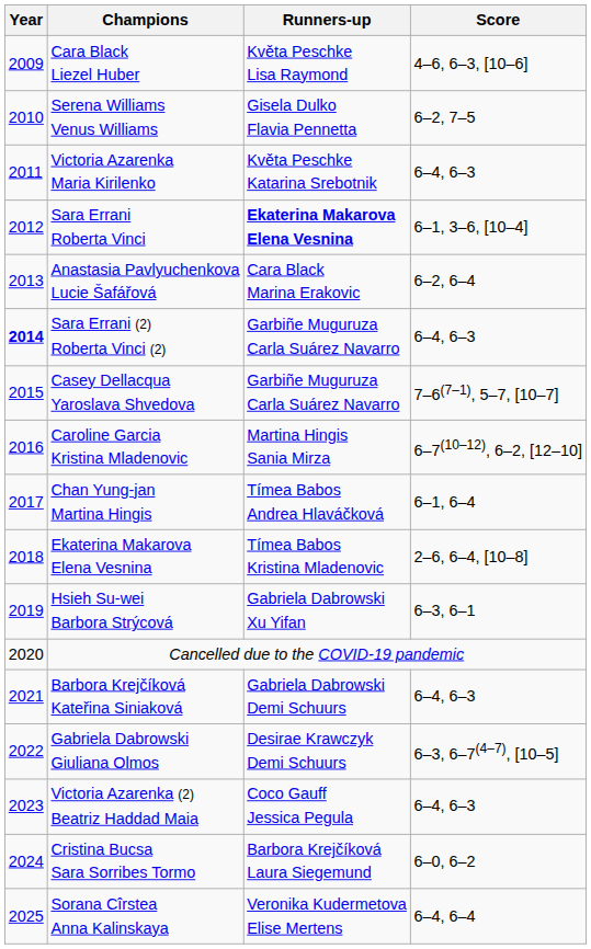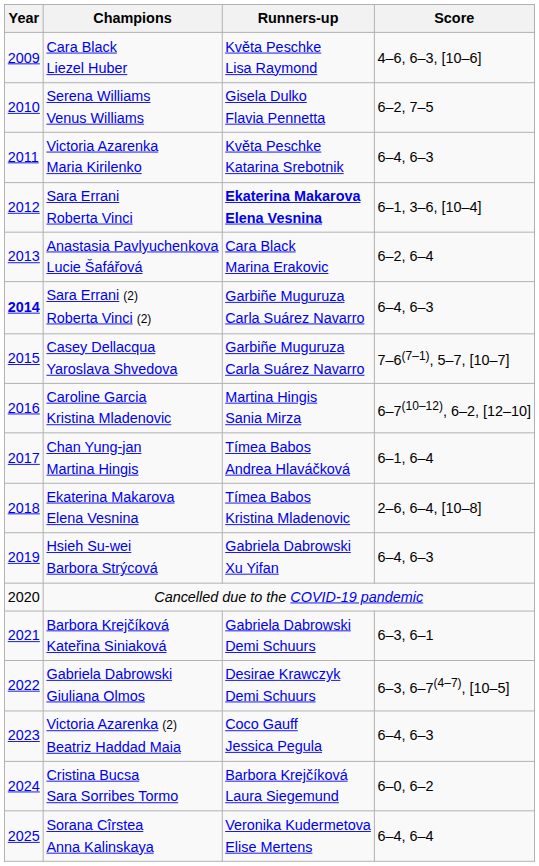 <table class="wikitable sortable" style="font-size:1.00em; line-height:1.5em;">
 <tr>
 <th>Year</th>
 <th>Champions</th>
 <th>Runners-up</th>
 <th>Score</th>
 </tr>
 <tr>
 <td><a href='#'>2009</a></td>
 <td> <a href='#'>Cara Black</a> <br> <a href='#'>Liezel Huber</a></td>
 <td> <a href='#'>Květa Peschke</a><br> <a href='#'>Lisa Raymond</a></td>
 <td>4–6, 6–3, [10–6]</td>
 </tr>
 <tr>
 <td><a href='#'>2010</a></td>
 <td> <a href='#'>Serena Williams</a> <br> <a href='#'>Venus Williams</a></td>
 <td> <a href='#'>Gisela Dulko</a><br> <a href='#'>Flavia Pennetta</a></td>
 <td>6–2, 7–5</td>
 </tr>
 <tr>
 <td><a href='#'>2011</a></td>
 <td> <a href='#'>Victoria Azarenka</a> <br> <a href='#'>Maria Kirilenko</a></td>
 <td> <a href='#'>Květa Peschke</a><br> <a href='#'>Katarina Srebotnik</a></td>
 <td>6–4, 6–3</td>
 </tr>
 <tr>
 <td><a href='#'>2012</a></td>
 <td> <a href='#'>Sara Errani</a> <br> <a href='#'>Roberta Vinci</a></td>
 <td><strong> <a href='#'>Ekaterina Makarova</a> <br> <a href='#'>Elena Vesnina</a></strong></td>
 <td>6–1, 3–6, [10–4]</td>
 </tr>
 <tr>
 <td><a href='#'>2013</a></td>
 <td> <a href='#'>Anastasia Pavlyuchenkova</a> <br> <a href='#'>Lucie Šafářová</a></td>
 <td> <a href='#'>Cara Black</a> <br> <a href='#'>Marina Erakovic</a></td>
 <td>6–2, 6–4</td>
 </tr>
 <tr>
 <td><strong><a href='#'>2014</a></strong></td>
 <td> <a href='#'>Sara Errani</a> <small>(2)</small><br> <a href='#'>Roberta Vinci</a> <small>(2)</small></td>
 <td> <a href='#'>Garbiñe Muguruza</a> <br> <a href='#'>Carla Suárez Navarro</a></td>
 <td>6–4, 6–3</td>
 </tr>
 <tr>
 <td><a href='#'>2015</a></td>
 <td> <a href='#'>Casey Dellacqua</a> <br> <a href='#'>Yaroslava Shvedova</a></td>
 <td> <a href='#'>Garbiñe Muguruza</a><br> <a href='#'>Carla Suárez Navarro</a></td>
 <td>7–6<sup>(7–1)</sup>, 5–7, [10–7]</td>
 </tr>
 <tr>
 <td><a href='#'>2016</a></td>
 <td> <a href='#'>Caroline Garcia</a> <br> <a href='#'>Kristina Mladenovic</a></td>
 <td> <a href='#'>Martina Hingis</a>  <br> <a href='#'>Sania Mirza</a></td>
 <td>6–7<sup>(10–12)</sup>, 6–2, [12–10]</td>
 </tr>
 <tr>
 <td><a href='#'>2017</a></td>
 <td> <a href='#'>Chan Yung-jan</a> <br> <a href='#'>Martina Hingis</a></td>
 <td> <a href='#'>Tímea Babos</a>  <br> <a href='#'>Andrea Hlaváčková</a></td>
 <td>6–1, 6–4</td>
 </tr>
 <tr>
 <td><a href='#'>2018</a></td>
 <td> <a href='#'>Ekaterina Makarova</a> <br> <a href='#'>Elena Vesnina</a></td>
 <td> <a href='#'>Tímea Babos</a> <br> <a href='#'>Kristina Mladenovic</a></td>
 <td>2–6, 6–4, [10–8]</td>
 </tr>
 <tr>
 <td><a href='#'>2019</a></td>
 <td> <a href='#'>Hsieh Su-wei</a> <br> <a href='#'>Barbora Strýcová</a></td>
 <td> <a href='#'>Gabriela Dabrowski</a> <br> <a href='#'>Xu Yifan</a></td>
-<td>6–3, 6–1</td>
+<td>6–4, 6–3</td>
 </tr>
 <tr>
 <td>2020</td>
 <td colspan="3" align="center"><em>Cancelled due to the <a href='#'>COVID-19 pandemic</a></em></td>
 </tr>
 <tr>
 <td><a href='#'>2021</a></td>
 <td> <a href='#'>Barbora Krejčíková</a> <br> <a href='#'>Kateřina Siniaková</a></td>
 <td> <a href='#'>Gabriela Dabrowski</a> <br> <a href='#'>Demi Schuurs</a></td>
-<td>6–4, 6–3</td>
+<td>6–3, 6–1</td>
 </tr>
 <tr>
 <td><a href='#'>2022</a></td>
 <td> <a href='#'>Gabriela Dabrowski</a> <br> <a href='#'>Giuliana Olmos</a></td>
 <td> <a href='#'>Desirae Krawczyk</a> <br> <a href='#'>Demi Schuurs</a></td>
 <td>6–3, 6–7<sup>(4–7)</sup>, [10–5]</td>
 </tr>
 <tr>
 <td><a href='#'>2023</a></td>
 <td> <a href='#'>Victoria Azarenka</a> <small>(2)</small><br> <a href='#'>Beatriz Haddad Maia</a></td>
 <td> <a href='#'>Coco Gauff</a> <br> <a href='#'>Jessica Pegula</a></td>
 <td>6–4, 6–3</td>
 </tr>
 <tr>
 <td><a href='#'>2024</a></td>
 <td> <a href='#'>Cristina Bucsa</a> <br> <a href='#'>Sara Sorribes Tormo</a></td>
 <td> <a href='#'>Barbora Krejčíková</a> <br>  <a href='#'>Laura Siegemund</a></td>
 <td>6–0, 6–2</td>
 </tr>
 <tr>
 <td><a href='#'>2025</a></td>
 <td> <a href='#'>Sorana Cîrstea</a> <br> <a href='#'>Anna Kalinskaya</a></td>
 <td> <a href='#'>Veronika Kudermetova</a> <br>  <a href='#'>Elise Mertens</a></td>
 <td>6–4, 6–4</td>
 </tr>
 </table>
